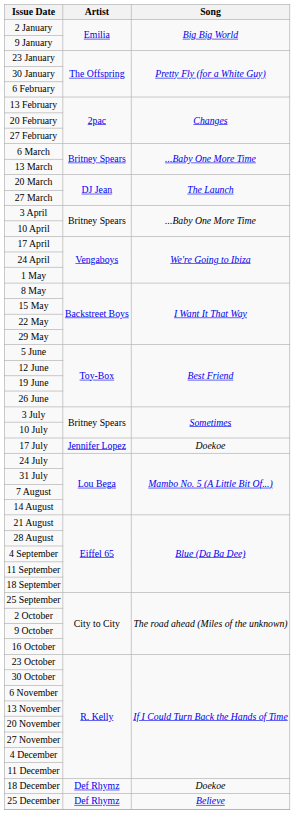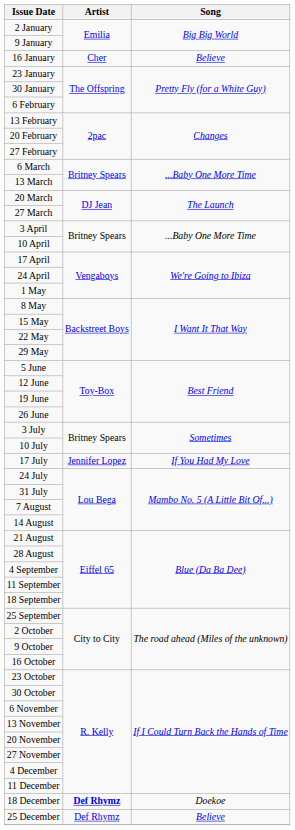 <table class="wikitable plainrowheaders" style="text-align: center">
 <tr>
 <th>Issue Date</th>
 <th>Artist</th>
 <th>Song</th>
 </tr>
 <tr>
 <td>2 January</td>
 <td rowspan="2"><a href='#'>Emilia</a></td>
 <td rowspan="2"><em><a href='#'>Big Big World</a></em></td>
 </tr>
 <tr>
 <td>9 January</td>
+</tr>
+<tr>
+<td>16 January</td>
+<td><a href='#'>Cher</a></td>
+<td><em><a href='#'>Believe</a></em></td>
 </tr>
 <tr>
 <td>23 January</td>
 <td rowspan="3"><a href='#'>The Offspring</a></td>
 <td rowspan="3"><em><a href='#'>Pretty Fly (for a White Guy)</a></em></td>
 </tr>
 <tr>
 <td>30 January</td>
 </tr>
 <tr>
 <td>6 February</td>
 </tr>
 <tr>
 <td>13 February</td>
 <td rowspan="3"><a href='#'>2pac</a></td>
 <td rowspan="3"><em><a href='#'>Changes</a></em></td>
 </tr>
 <tr>
 <td>20 February</td>
 </tr>
 <tr>
 <td>27 February</td>
 </tr>
 <tr>
 <td>6 March</td>
 <td rowspan="2"><a href='#'>Britney Spears</a></td>
 <td rowspan="2"><em><a href='#'>...Baby One More Time</a></em></td>
 </tr>
 <tr>
 <td>13 March</td>
 </tr>
 <tr>
 <td>20 March</td>
 <td rowspan="2"><a href='#'>DJ Jean</a></td>
 <td rowspan="2"><em><a href='#'>The Launch</a></em></td>
 </tr>
 <tr>
 <td>27 March</td>
 </tr>
 <tr>
 <td>3 April</td>
 <td rowspan="2">Britney Spears</td>
 <td rowspan="2"><em>...Baby One More Time</em></td>
 </tr>
 <tr>
 <td>10 April</td>
 </tr>
 <tr>
 <td>17 April</td>
 <td rowspan="3"><a href='#'>Vengaboys</a></td>
 <td rowspan="3"><em><a href='#'>We're Going to Ibiza</a></em></td>
 </tr>
 <tr>
 <td>24 April</td>
 </tr>
 <tr>
 <td>1 May</td>
 </tr>
 <tr>
 <td>8 May</td>
 <td rowspan="4"><a href='#'>Backstreet Boys</a></td>
 <td rowspan="4"><em><a href='#'>I Want It That Way</a></em></td>
 </tr>
 <tr>
 <td>15 May</td>
 </tr>
 <tr>
 <td>22 May</td>
 </tr>
 <tr>
 <td>29 May</td>
 </tr>
 <tr>
 <td>5 June</td>
 <td rowspan="4"><a href='#'>Toy-Box</a></td>
 <td rowspan="4"><em><a href='#'>Best Friend</a></em></td>
 </tr>
 <tr>
 <td>12 June</td>
 </tr>
 <tr>
 <td>19 June</td>
 </tr>
 <tr>
 <td>26 June</td>
 </tr>
 <tr>
 <td>3 July</td>
 <td rowspan="2">Britney Spears</td>
 <td rowspan="2"><em><a href='#'>Sometimes</a></em></td>
 </tr>
 <tr>
 <td>10 July</td>
 </tr>
 <tr>
 <td>17 July</td>
 <td><a href='#'>Jennifer Lopez</a></td>
-<td><em>Doekoe</em></td>
+<td><em><a href='#'>If You Had My Love</a></em></td>
 </tr>
 <tr>
 <td>24 July</td>
 <td rowspan="4"><a href='#'>Lou Bega</a></td>
 <td rowspan="4"><em><a href='#'>Mambo No. 5 (A Little Bit Of...)</a></em></td>
 </tr>
 <tr>
 <td>31 July</td>
 </tr>
 <tr>
 <td>7 August</td>
 </tr>
 <tr>
 <td>14 August</td>
 </tr>
 <tr>
 <td>21 August</td>
 <td rowspan="5"><a href='#'>Eiffel 65</a></td>
 <td rowspan="5"><em><a href='#'>Blue (Da Ba Dee)</a></em></td>
 </tr>
 <tr>
 <td>28 August</td>
 </tr>
 <tr>
 <td>4 September</td>
 </tr>
 <tr>
 <td>11 September</td>
 </tr>
 <tr>
 <td>18 September</td>
 </tr>
 <tr>
 <td>25 September</td>
 <td rowspan="4">City to City</td>
 <td rowspan="4"><em>The road ahead (Miles of the unknown)</em></td>
 </tr>
 <tr>
 <td>2 October</td>
 </tr>
 <tr>
 <td>9 October</td>
 </tr>
 <tr>
 <td>16 October</td>
 </tr>
 <tr>
 <td>23 October</td>
 <td rowspan="8"><a href='#'>R. Kelly</a></td>
 <td rowspan="8"><em><a href='#'>If I Could Turn Back the Hands of Time</a></em></td>
 </tr>
 <tr>
 <td>30 October</td>
 </tr>
 <tr>
 <td>6 November</td>
 </tr>
 <tr>
 <td>13 November</td>
 </tr>
 <tr>
 <td>20 November</td>
 </tr>
 <tr>
 <td>27 November</td>
 </tr>
 <tr>
 <td>4 December</td>
 </tr>
 <tr>
 <td>11 December</td>
 </tr>
 <tr>
 <td>18 December</td>
-<td><a href='#'>Def Rhymz</a></td>
+<td><strong><a href='#'>Def Rhymz</a></strong></td>
 <td><em>Doekoe</em></td>
 </tr>
 <tr>
 <td>25 December</td>
 <td><a href='#'>Def Rhymz</a></td>
 <td><em><a href='#'>Believe</a></em></td>
 </tr>
 <tr>
 </tr>
 </table>
